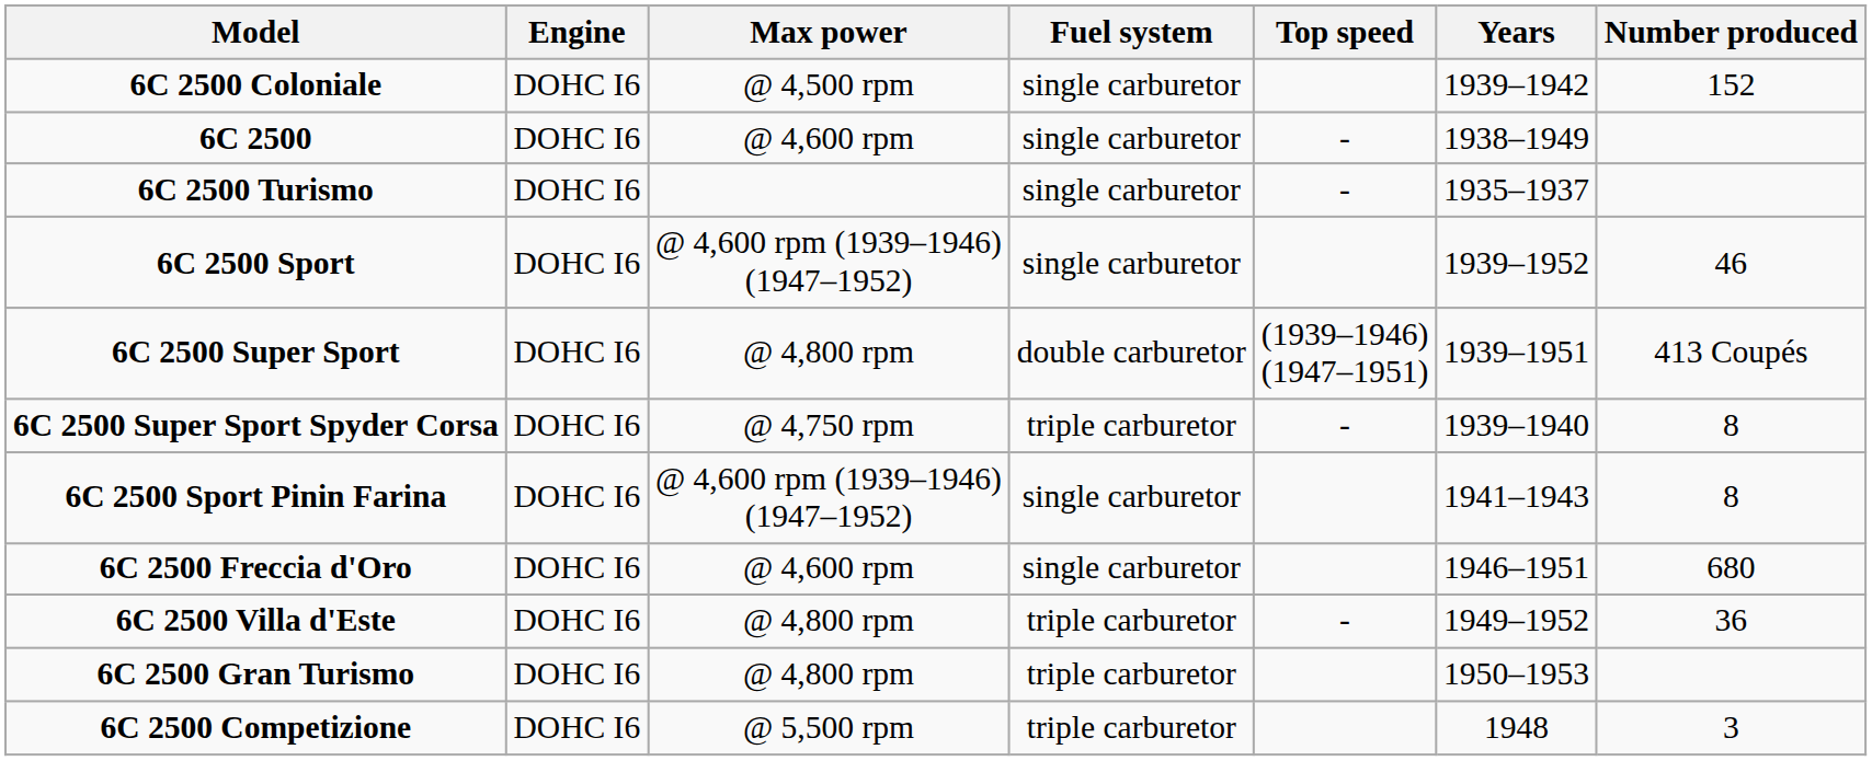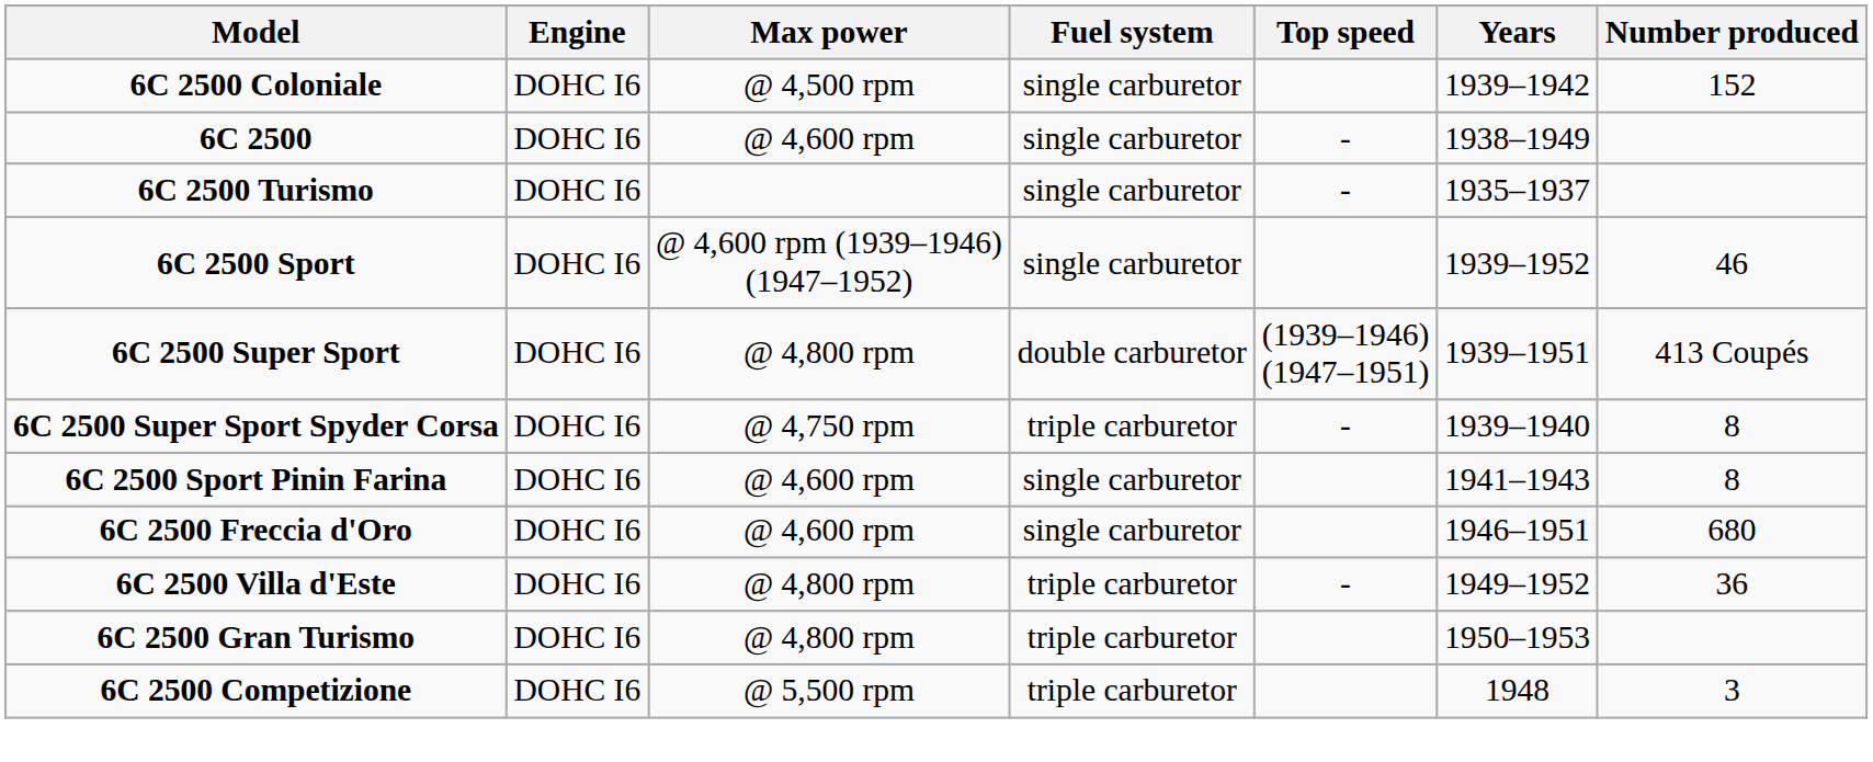 <table class="wikitable" style="text-align:center; font-size:91%;">
 <tr>
 <th>Model</th>
 <th>Engine</th>
 <th>Max power</th>
 <th>Fuel system</th>
 <th>Top speed</th>
 <th>Years</th>
 <th>Number produced</th>
 </tr>
 <tr>
 <td><strong>6C 2500 Coloniale</strong></td>
 <td> DOHC I6</td>
 <td> @ 4,500 rpm</td>
 <td>single carburetor</td>
 <td></td>
 <td>1939–1942</td>
 <td>152</td>
 </tr>
 <tr>
 <td><strong>6C 2500</strong></td>
 <td> DOHC I6</td>
 <td> @ 4,600 rpm</td>
 <td>single carburetor</td>
 <td>-</td>
 <td>1938–1949</td>
 <td></td>
 </tr>
 <tr>
 <td><strong>6C 2500 Turismo</strong></td>
 <td> DOHC I6</td>
 <td></td>
 <td>single carburetor</td>
 <td>-</td>
 <td>1935–1937</td>
 <td></td>
 </tr>
 <tr>
 <td><strong>6C 2500 Sport</strong></td>
 <td> DOHC I6</td>
 <td> @ 4,600 rpm (1939–1946)<br>  (1947–1952)</td>
 <td>single carburetor</td>
 <td></td>
 <td>1939–1952</td>
 <td>46</td>
 </tr>
 <tr>
 <td><strong>6C 2500 Super Sport</strong></td>
 <td> DOHC I6</td>
 <td> @ 4,800 rpm</td>
 <td>double carburetor</td>
 <td> (1939–1946)<br> (1947–1951)</td>
 <td>1939–1951</td>
 <td>413 Coupés</td>
 </tr>
 <tr>
 <td><strong>6C 2500 Super Sport Spyder Corsa</strong></td>
 <td> DOHC I6</td>
 <td> @ 4,750 rpm</td>
 <td>triple carburetor</td>
 <td>-</td>
 <td>1939–1940</td>
 <td>8</td>
 </tr>
 <tr>
 <td><strong>6C 2500 Sport Pinin Farina</strong></td>
 <td> DOHC I6</td>
-<td> @ 4,600 rpm (1939–1946)<br>  (1947–1952)</td>
+<td> @ 4,600 rpm</td>
 <td>single carburetor</td>
 <td></td>
 <td>1941–1943</td>
 <td>8</td>
 </tr>
 <tr>
 <td><strong>6C 2500 Freccia d'Oro</strong></td>
 <td> DOHC I6</td>
 <td> @ 4,600 rpm</td>
 <td>single carburetor</td>
 <td></td>
 <td>1946–1951</td>
 <td>680</td>
 </tr>
 <tr>
 <td><strong>6C 2500 Villa d'Este</strong></td>
 <td> DOHC I6</td>
 <td> @ 4,800 rpm</td>
 <td>triple carburetor</td>
 <td>-</td>
 <td>1949–1952</td>
 <td>36</td>
 </tr>
 <tr>
 <td><strong>6C 2500 Gran Turismo</strong></td>
 <td> DOHC I6</td>
 <td> @ 4,800 rpm</td>
 <td>triple carburetor</td>
 <td></td>
 <td>1950–1953</td>
 <td></td>
 </tr>
 <tr>
 <td><strong>6C 2500 Competizione</strong></td>
 <td> DOHC I6</td>
 <td> @ 5,500 rpm</td>
 <td>triple carburetor</td>
 <td></td>
 <td>1948</td>
 <td>3</td>
 </tr>
 </table>
